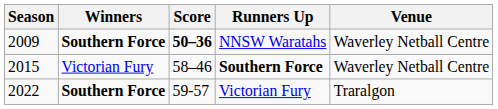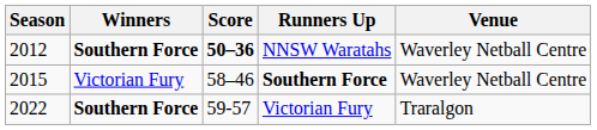 <table class="wikitable collapsible">
 <tr>
 <th>Season</th>
 <th>Winners</th>
 <th>Score</th>
 <th>Runners Up</th>
 <th>Venue</th>
 </tr>
 <tr>
-<td>2009 </td>
+<td>2012 </td>
 <td><strong>Southern Force</strong></td>
 <td><strong>50–36</strong></td>
 <td><a href='#'>NNSW Waratahs</a></td>
 <td>Waverley Netball Centre</td>
 </tr>
 <tr>
 <td>2015 </td>
 <td><a href='#'>Victorian Fury</a></td>
 <td>58–46</td>
 <td><strong>Southern Force</strong></td>
 <td>Waverley Netball Centre</td>
 </tr>
 <tr>
 <td>2022</td>
 <td><strong>Southern Force</strong></td>
 <td>59-57</td>
 <td><a href='#'>Victorian Fury</a></td>
 <td>Traralgon</td>
 </tr>
 </table>
